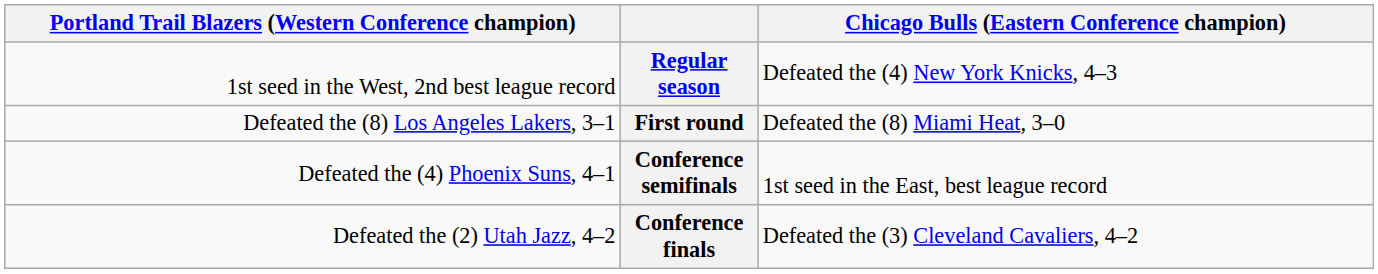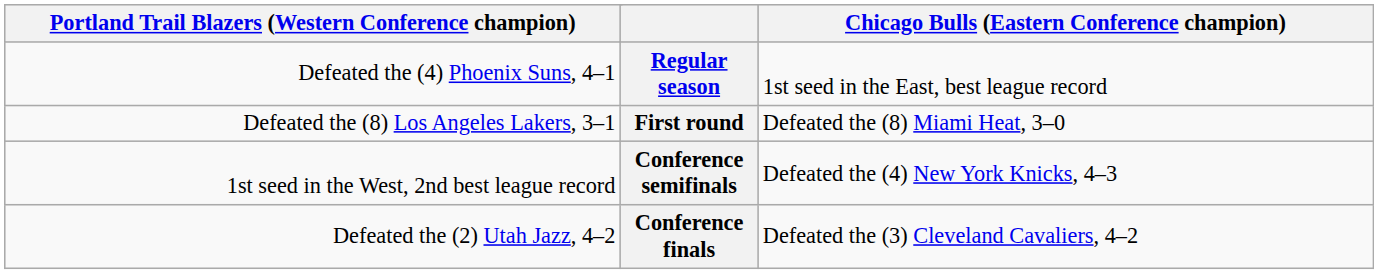 <table style="width:100%; font-size:90%" class="wikitable">
 <tr valign=top>
 <th colspan="2" style="width:45%;"><a href='#'>Portland Trail Blazers</a> (<a href='#'>Western Conference</a> champion)</th>
 <th></th>
 <th colspan="2" style="width:45%;"><a href='#'>Chicago Bulls</a> (<a href='#'>Eastern Conference</a> champion)</th>
 </tr>
 <tr>
-<td align=right><br>1st seed in the West, 2nd best league record</td>
+<td align=right>Defeated the (4) <a href='#'>Phoenix Suns</a>, 4–1</td>
 <th colspan=2><a href='#'>Regular season</a></th>
-<td>Defeated the (4) <a href='#'>New York Knicks</a>, 4–3</td>
+<td><br>1st seed in the East, best league record</td>
 </tr>
 <tr>
 <td align=right>Defeated the (8) <a href='#'>Los Angeles Lakers</a>, 3–1</td>
 <th colspan=2>First round</th>
 <td>Defeated the (8) <a href='#'>Miami Heat</a>, 3–0</td>
 </tr>
 <tr>
-<td align=right>Defeated the (4) <a href='#'>Phoenix Suns</a>, 4–1</td>
+<td align=right><br>1st seed in the West, 2nd best league record</td>
 <th colspan=2>Conference semifinals</th>
-<td><br>1st seed in the East, best league record</td>
+<td>Defeated the (4) <a href='#'>New York Knicks</a>, 4–3</td>
 </tr>
 <tr>
 <td align=right>Defeated the (2) <a href='#'>Utah Jazz</a>, 4–2</td>
 <th colspan=2>Conference finals</th>
 <td>Defeated the (3) <a href='#'>Cleveland Cavaliers</a>, 4–2</td>
 </tr>
 </table>
